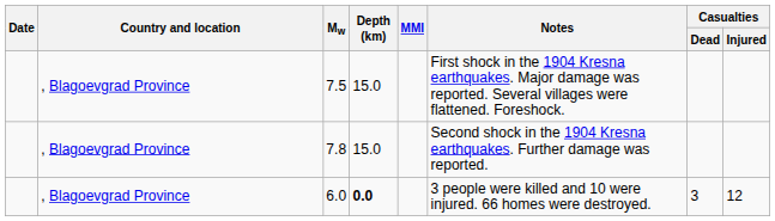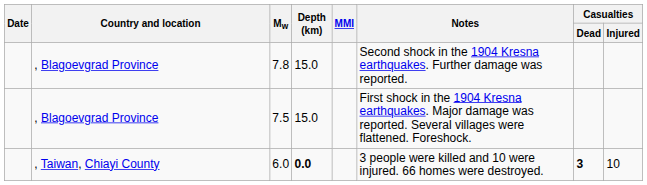 <table class="wikitable sortable sort-under" style="border:1px black; margin-left:1em;">
 <tr>
 <th rowspan="2"><small>Date</small></th>
 <th rowspan="2" style="width: 310px"><small>Country and location</small></th>
 <th rowspan="2"><small>M<sub>w</sub></small></th>
 <th rowspan="2"><small>Depth (km)</small></th>
 <th rowspan="2"><small><a href='#'>MMI</a></small></th>
 <th rowspan="2" class="unsortable"><small>Notes</small></th>
 <th colspan="2"><small>Casualties</small></th>
 </tr>
 <tr>
 <th><small>Dead</small></th>
 <th><small>Injured</small></th>
 </tr>
 <tr>
 <td></td>
 <td>, <a href='#'>Blagoevgrad Province</a></td>
-<td>7.5</td>
-<td>15.0</td>
-<td></td>
-<td>First shock in the <a href='#'>1904 Kresna earthquakes</a>. Major damage was reported. Several villages were flattened. Foreshock.</td>
-<td></td>
-<td></td>
-</tr>
-<tr>
-<td></td>
-<td>, <a href='#'>Blagoevgrad Province</a></td>
 <td>7.8</td>
 <td>15.0</td>
 <td></td>
 <td>Second shock in the <a href='#'>1904 Kresna earthquakes</a>. Further damage was reported.</td>
 <td></td>
 <td></td>
 </tr>
 <tr>
 <td></td>
 <td>, <a href='#'>Blagoevgrad Province</a></td>
+<td>7.5</td>
+<td>15.0</td>
+<td></td>
+<td>First shock in the <a href='#'>1904 Kresna earthquakes</a>. Major damage was reported. Several villages were flattened. Foreshock.</td>
+<td></td>
+<td></td>
+</tr>
+<tr>
+<td></td>
+<td>, <a href='#'>Taiwan</a>, <a href='#'>Chiayi County</a></td>
 <td>6.0</td>
 <td><strong>0.0</strong></td>
 <td></td>
 <td>3 people were killed and 10 were injured. 66 homes were destroyed.</td>
-<td>3</td>
-<td>12</td>
+<td><strong>3</strong></td>
+<td>10</td>
 </tr>
 </table>
